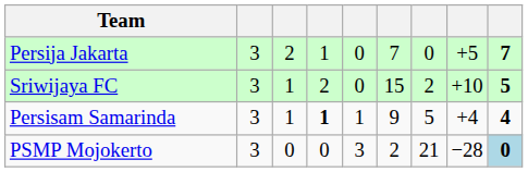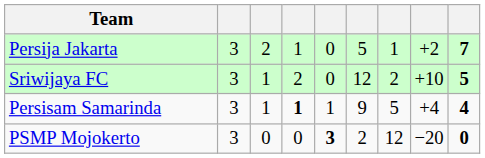 <table class="wikitable" style="text-align:center">
 <tr>
 <th style="width:175px;">Team</th>
 <th width="20"></th>
 <th width="20"></th>
 <th width="20"></th>
 <th width="20"></th>
 <th width="20"></th>
 <th width="20"></th>
 <th width="20"></th>
 <th width="20"></th>
 </tr>
 <tr style="background:#cfc;">
 <td align=left><a href='#'>Persija Jakarta</a></td>
 <td>3</td>
 <td>2</td>
 <td>1</td>
 <td>0</td>
-<td>7</td>
-<td>0</td>
-<td>+5</td>
+<td>5</td>
+<td>1</td>
+<td>+2</td>
 <td><strong>7</strong></td>
 </tr>
 <tr style="background:#cfc;">
 <td align=left><a href='#'>Sriwijaya FC</a></td>
 <td>3</td>
 <td>1</td>
 <td>2</td>
 <td>0</td>
-<td>15</td>
+<td>12</td>
 <td>2</td>
 <td>+10</td>
 <td><strong>5</strong></td>
 </tr>
 <tr>
 <td align=left><a href='#'>Persisam Samarinda</a></td>
 <td>3</td>
 <td>1</td>
 <td><strong>1</strong></td>
 <td>1</td>
 <td>9</td>
 <td>5</td>
 <td>+4</td>
 <td><strong>4</strong></td>
 </tr>
 <tr>
 <td align=left><a href='#'>PSMP Mojokerto</a></td>
 <td>3</td>
 <td>0</td>
 <td>0</td>
-<td>3</td>
+<td><strong>3</strong></td>
 <td>2</td>
-<td>21</td>
-<td>−28</td>
-<td style="background: lightblue;"><strong>0</strong></td>
+<td>12</td>
+<td>−20</td>
+<td><strong>0</strong></td>
 </tr>
 </table>
